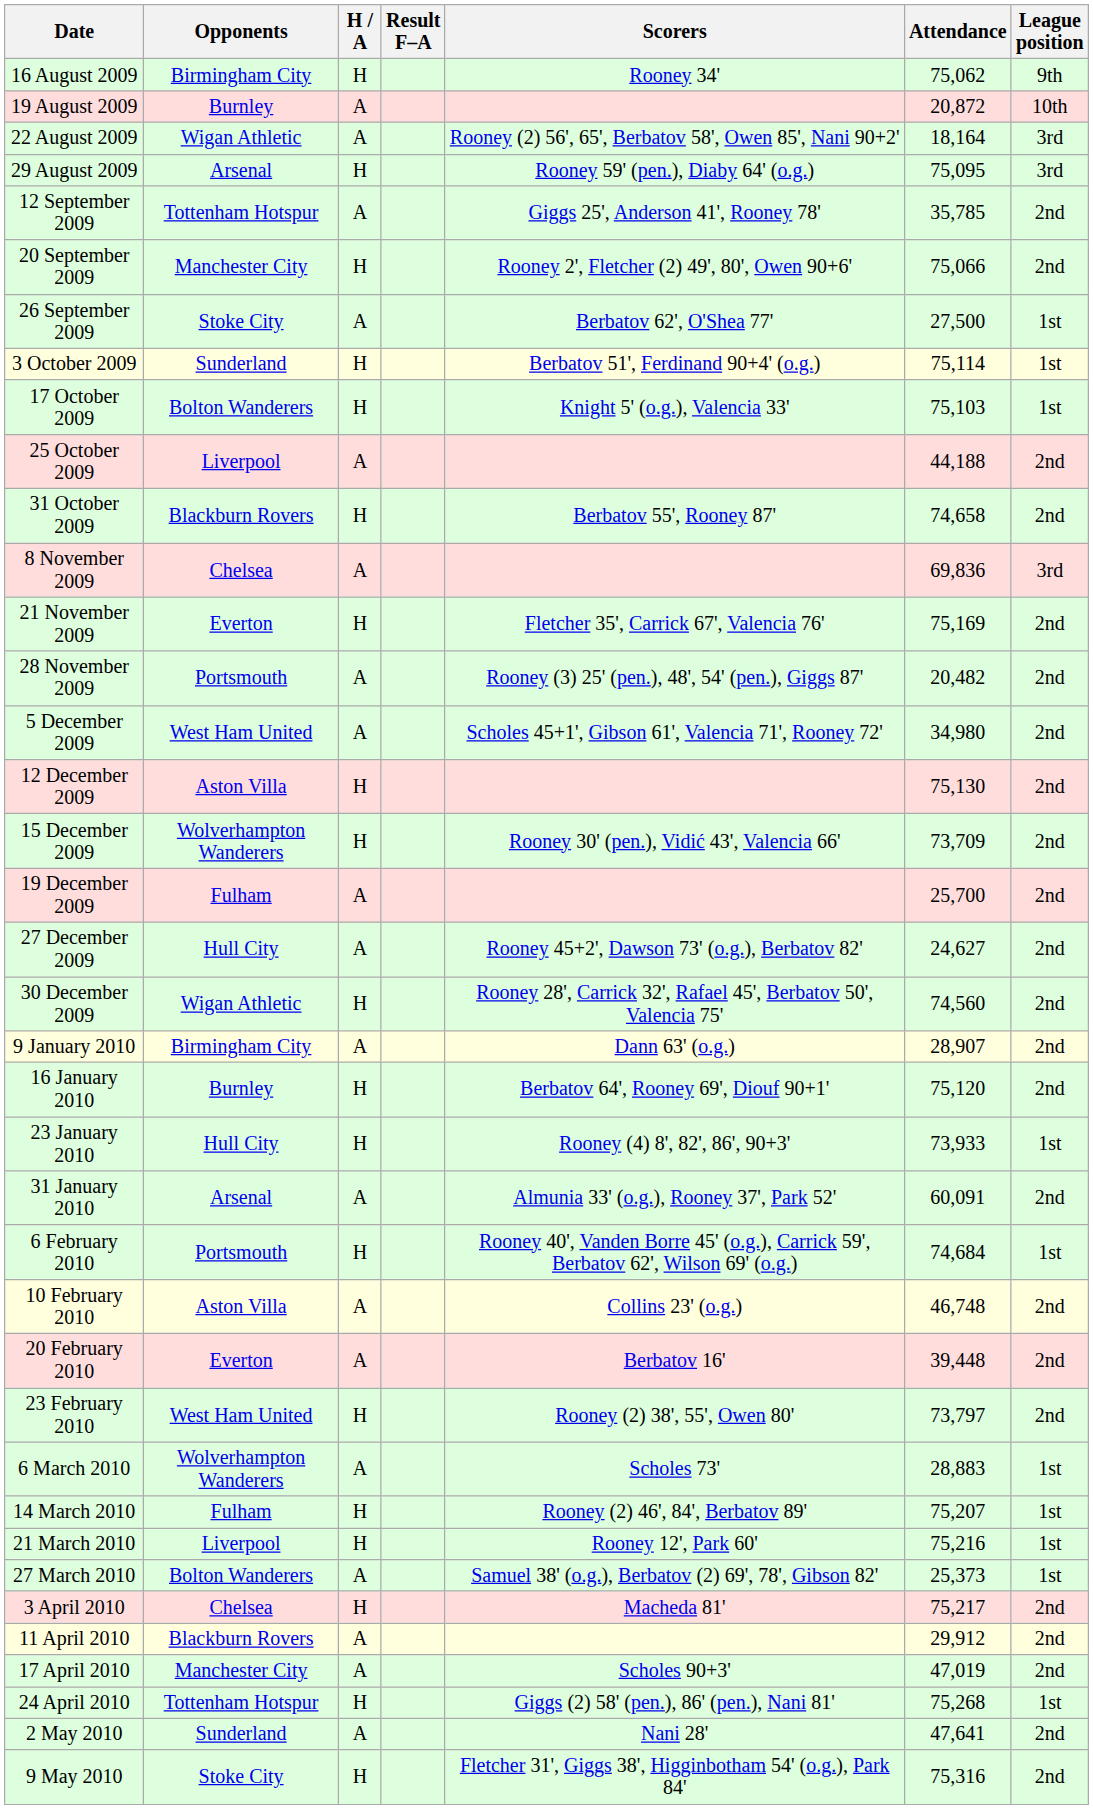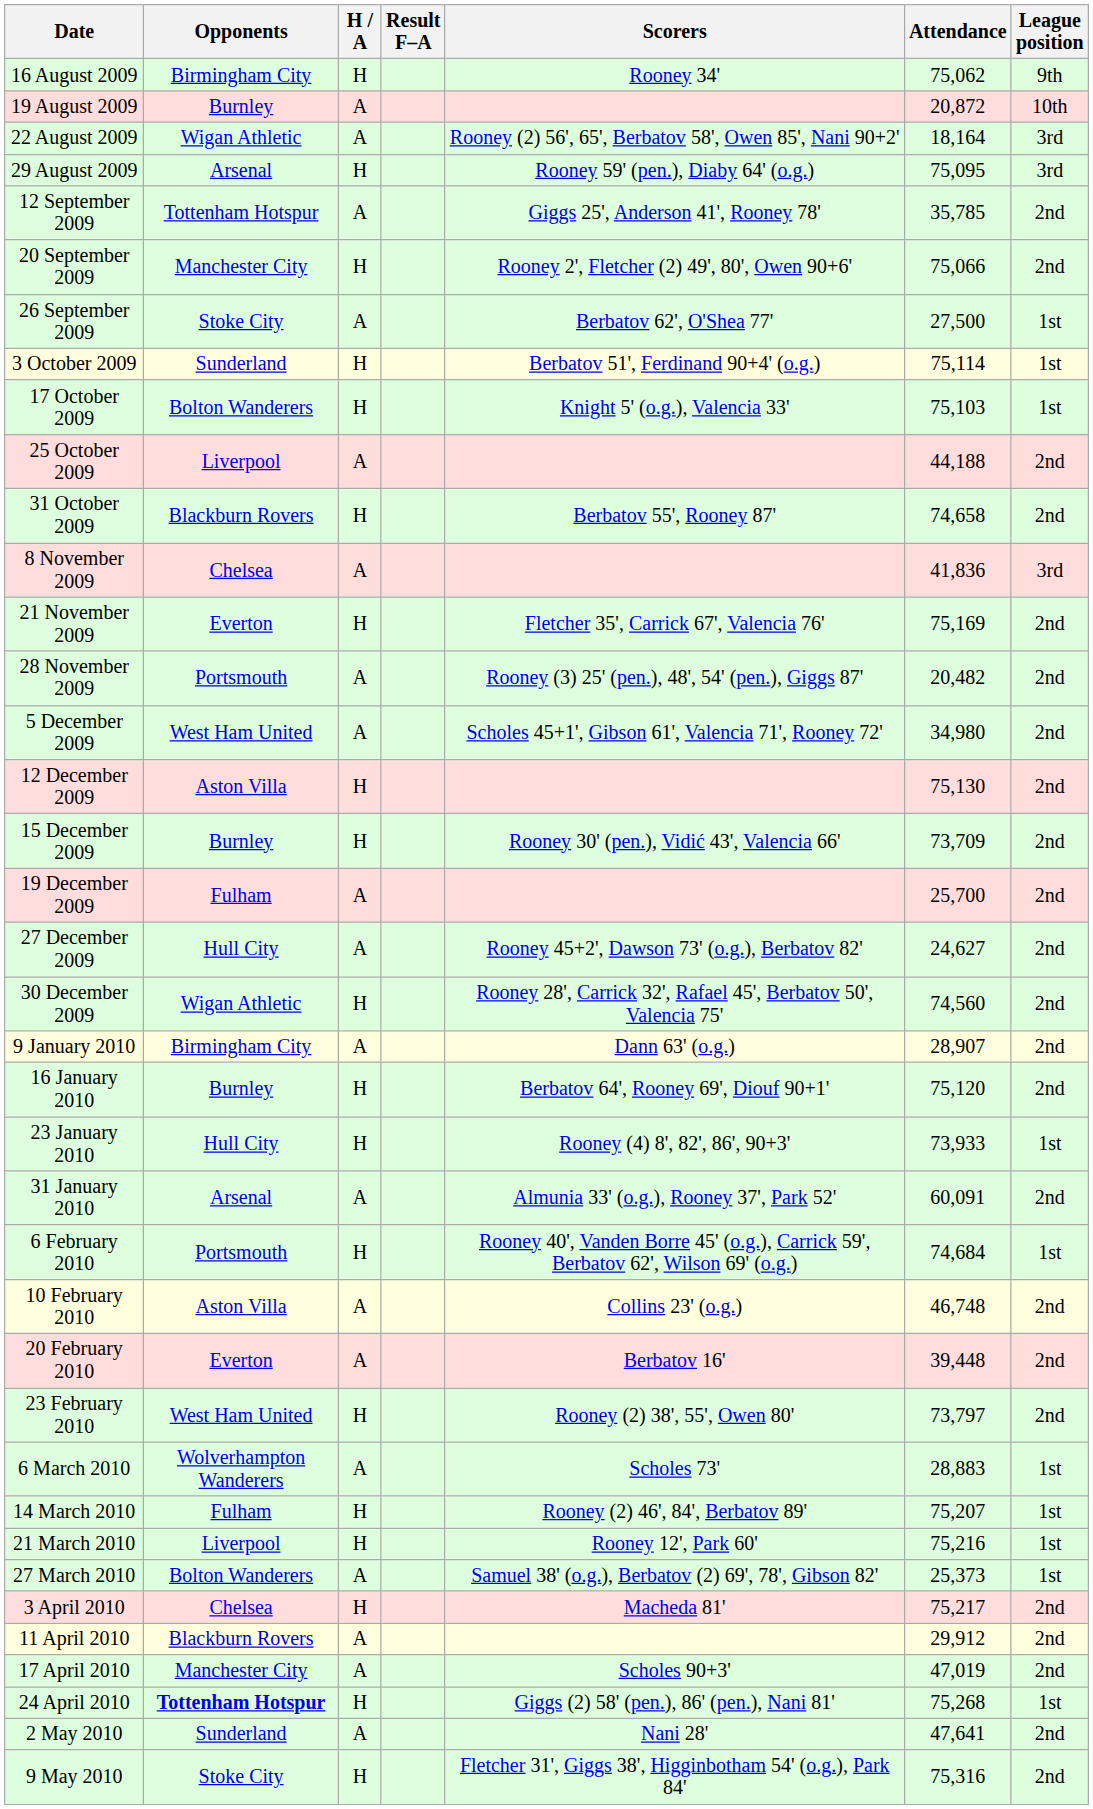 <table class="wikitable" style="text-align:center">
 <tr>
 <th>Date</th>
 <th>Opponents</th>
 <th>H / A</th>
 <th>Result<br>F–A</th>
 <th>Scorers</th>
 <th>Attendance</th>
 <th>League<br>position</th>
 </tr>
 <tr bgcolor="#ddffdd">
 <td>16 August 2009</td>
 <td><a href='#'>Birmingham City</a></td>
 <td>H</td>
 <td></td>
 <td><a href='#'>Rooney</a> 34'</td>
 <td>75,062</td>
 <td>9th</td>
 </tr>
 <tr bgcolor="#ffdddd">
 <td>19 August 2009</td>
 <td><a href='#'>Burnley</a></td>
 <td>A</td>
 <td></td>
 <td></td>
 <td>20,872</td>
 <td>10th</td>
 </tr>
 <tr bgcolor="#ddffdd">
 <td>22 August 2009</td>
 <td><a href='#'>Wigan Athletic</a></td>
 <td>A</td>
 <td></td>
 <td><a href='#'>Rooney</a> (2) 56', 65', <a href='#'>Berbatov</a> 58', <a href='#'>Owen</a> 85', <a href='#'>Nani</a> 90+2'</td>
 <td>18,164</td>
 <td>3rd</td>
 </tr>
 <tr bgcolor="#ddffdd">
 <td>29 August 2009</td>
 <td><a href='#'>Arsenal</a></td>
 <td>H</td>
 <td></td>
 <td><a href='#'>Rooney</a> 59' (<a href='#'>pen.</a>), <a href='#'>Diaby</a> 64' (<a href='#'>o.g.</a>)</td>
 <td>75,095</td>
 <td>3rd</td>
 </tr>
 <tr bgcolor="#ddffdd">
 <td>12 September 2009</td>
 <td><a href='#'>Tottenham Hotspur</a></td>
 <td>A</td>
 <td></td>
 <td><a href='#'>Giggs</a> 25', <a href='#'>Anderson</a> 41', <a href='#'>Rooney</a> 78'</td>
 <td>35,785</td>
 <td>2nd</td>
 </tr>
 <tr bgcolor="#ddffdd">
 <td>20 September 2009</td>
 <td><a href='#'>Manchester City</a></td>
 <td>H</td>
 <td></td>
 <td><a href='#'>Rooney</a> 2', <a href='#'>Fletcher</a> (2) 49', 80', <a href='#'>Owen</a> 90+6'</td>
 <td>75,066</td>
 <td>2nd</td>
 </tr>
 <tr bgcolor="#ddffdd">
 <td>26 September 2009</td>
 <td><a href='#'>Stoke City</a></td>
 <td>A</td>
 <td></td>
 <td><a href='#'>Berbatov</a> 62', <a href='#'>O'Shea</a> 77'</td>
 <td>27,500</td>
 <td>1st</td>
 </tr>
 <tr bgcolor="#ffffdd">
 <td>3 October 2009</td>
 <td><a href='#'>Sunderland</a></td>
 <td>H</td>
 <td></td>
 <td><a href='#'>Berbatov</a> 51', <a href='#'>Ferdinand</a> 90+4' (<a href='#'>o.g.</a>)</td>
 <td>75,114</td>
 <td>1st</td>
 </tr>
 <tr bgcolor="#ddffdd">
 <td>17 October 2009</td>
 <td><a href='#'>Bolton Wanderers</a></td>
 <td>H</td>
 <td></td>
 <td><a href='#'>Knight</a> 5' (<a href='#'>o.g.</a>), <a href='#'>Valencia</a> 33'</td>
 <td>75,103</td>
 <td>1st</td>
 </tr>
 <tr bgcolor="#ffdddd">
 <td>25 October 2009</td>
 <td><a href='#'>Liverpool</a></td>
 <td>A</td>
 <td></td>
 <td></td>
 <td>44,188</td>
 <td>2nd</td>
 </tr>
 <tr bgcolor="#ddffdd">
 <td>31 October 2009</td>
 <td><a href='#'>Blackburn Rovers</a></td>
 <td>H</td>
 <td></td>
 <td><a href='#'>Berbatov</a> 55', <a href='#'>Rooney</a> 87'</td>
 <td>74,658</td>
 <td>2nd</td>
 </tr>
 <tr bgcolor="#ffdddd">
 <td>8 November 2009</td>
 <td><a href='#'>Chelsea</a></td>
 <td>A</td>
 <td></td>
 <td></td>
-<td>69,836</td>
+<td>41,836</td>
 <td>3rd</td>
 </tr>
 <tr bgcolor="#ddffdd">
 <td>21 November 2009</td>
 <td><a href='#'>Everton</a></td>
 <td>H</td>
 <td></td>
 <td><a href='#'>Fletcher</a> 35', <a href='#'>Carrick</a> 67', <a href='#'>Valencia</a> 76'</td>
 <td>75,169</td>
 <td>2nd</td>
 </tr>
 <tr bgcolor="#ddffdd">
 <td>28 November 2009</td>
 <td><a href='#'>Portsmouth</a></td>
 <td>A</td>
 <td></td>
 <td><a href='#'>Rooney</a> (3) 25' (<a href='#'>pen.</a>), 48', 54' (<a href='#'>pen.</a>), <a href='#'>Giggs</a> 87'</td>
 <td>20,482</td>
 <td>2nd</td>
 </tr>
 <tr bgcolor="#ddffdd">
 <td>5 December 2009</td>
 <td><a href='#'>West Ham United</a></td>
 <td>A</td>
 <td></td>
 <td><a href='#'>Scholes</a> 45+1', <a href='#'>Gibson</a> 61', <a href='#'>Valencia</a> 71', <a href='#'>Rooney</a> 72'</td>
 <td>34,980</td>
 <td>2nd</td>
 </tr>
 <tr bgcolor="#ffdddd">
 <td>12 December 2009</td>
 <td><a href='#'>Aston Villa</a></td>
 <td>H</td>
 <td></td>
 <td></td>
 <td>75,130</td>
 <td>2nd</td>
 </tr>
 <tr bgcolor="#ddffdd">
 <td>15 December 2009</td>
-<td><a href='#'>Wolverhampton Wanderers</a></td>
+<td><a href='#'>Burnley</a></td>
 <td>H</td>
 <td></td>
 <td><a href='#'>Rooney</a> 30' (<a href='#'>pen.</a>), <a href='#'>Vidić</a> 43', <a href='#'>Valencia</a> 66'</td>
 <td>73,709</td>
 <td>2nd</td>
 </tr>
 <tr bgcolor="#ffdddd">
 <td>19 December 2009</td>
 <td><a href='#'>Fulham</a></td>
 <td>A</td>
 <td></td>
 <td></td>
 <td>25,700</td>
 <td>2nd</td>
 </tr>
 <tr bgcolor="#ddffdd">
 <td>27 December 2009</td>
 <td><a href='#'>Hull City</a></td>
 <td>A</td>
 <td></td>
 <td><a href='#'>Rooney</a> 45+2', <a href='#'>Dawson</a> 73' (<a href='#'>o.g.</a>), <a href='#'>Berbatov</a> 82'</td>
 <td>24,627</td>
 <td>2nd</td>
 </tr>
 <tr bgcolor="#ddffdd">
 <td>30 December 2009</td>
 <td><a href='#'>Wigan Athletic</a></td>
 <td>H</td>
 <td></td>
 <td><a href='#'>Rooney</a> 28', <a href='#'>Carrick</a> 32', <a href='#'>Rafael</a> 45', <a href='#'>Berbatov</a> 50', <a href='#'>Valencia</a> 75'</td>
 <td>74,560</td>
 <td>2nd</td>
 </tr>
 <tr bgcolor="#ffffdd">
 <td>9 January 2010</td>
 <td><a href='#'>Birmingham City</a></td>
 <td>A</td>
 <td></td>
 <td><a href='#'>Dann</a> 63' (<a href='#'>o.g.</a>)</td>
 <td>28,907</td>
 <td>2nd</td>
 </tr>
 <tr bgcolor="#ddffdd">
 <td>16 January 2010</td>
 <td><a href='#'>Burnley</a></td>
 <td>H</td>
 <td></td>
 <td><a href='#'>Berbatov</a> 64', <a href='#'>Rooney</a> 69', <a href='#'>Diouf</a> 90+1'</td>
 <td>75,120</td>
 <td>2nd</td>
 </tr>
 <tr bgcolor="#ddffdd">
 <td>23 January 2010</td>
 <td><a href='#'>Hull City</a></td>
 <td>H</td>
 <td></td>
 <td><a href='#'>Rooney</a> (4) 8', 82', 86', 90+3'</td>
 <td>73,933</td>
 <td>1st</td>
 </tr>
 <tr bgcolor="#ddffdd">
 <td>31 January 2010</td>
 <td><a href='#'>Arsenal</a></td>
 <td>A</td>
 <td></td>
 <td><a href='#'>Almunia</a> 33' (<a href='#'>o.g.</a>), <a href='#'>Rooney</a> 37', <a href='#'>Park</a> 52'</td>
 <td>60,091</td>
 <td>2nd</td>
 </tr>
 <tr bgcolor="#ddffdd">
 <td>6 February 2010</td>
 <td><a href='#'>Portsmouth</a></td>
 <td>H</td>
 <td></td>
 <td><a href='#'>Rooney</a> 40', <a href='#'>Vanden Borre</a> 45' (<a href='#'>o.g.</a>), <a href='#'>Carrick</a> 59', <a href='#'>Berbatov</a> 62', <a href='#'>Wilson</a> 69' (<a href='#'>o.g.</a>)</td>
 <td>74,684</td>
 <td>1st</td>
 </tr>
 <tr bgcolor="#ffffdd">
 <td>10 February 2010</td>
 <td><a href='#'>Aston Villa</a></td>
 <td>A</td>
 <td></td>
 <td><a href='#'>Collins</a> 23' (<a href='#'>o.g.</a>)</td>
 <td>46,748</td>
 <td>2nd</td>
 </tr>
 <tr bgcolor="#ffdddd">
 <td>20 February 2010</td>
 <td><a href='#'>Everton</a></td>
 <td>A</td>
 <td></td>
 <td><a href='#'>Berbatov</a> 16'</td>
 <td>39,448</td>
 <td>2nd</td>
 </tr>
 <tr bgcolor="#ddffdd">
 <td>23 February 2010</td>
 <td><a href='#'>West Ham United</a></td>
 <td>H</td>
 <td></td>
 <td><a href='#'>Rooney</a> (2) 38', 55', <a href='#'>Owen</a> 80'</td>
 <td>73,797</td>
 <td>2nd</td>
 </tr>
 <tr bgcolor="#ddffdd">
 <td>6 March 2010</td>
 <td><a href='#'>Wolverhampton Wanderers</a></td>
 <td>A</td>
 <td></td>
 <td><a href='#'>Scholes</a> 73'</td>
 <td>28,883</td>
 <td>1st</td>
 </tr>
 <tr bgcolor="#ddffdd">
 <td>14 March 2010</td>
 <td><a href='#'>Fulham</a></td>
 <td>H</td>
 <td></td>
 <td><a href='#'>Rooney</a> (2) 46', 84', <a href='#'>Berbatov</a> 89'</td>
 <td>75,207</td>
 <td>1st</td>
 </tr>
 <tr bgcolor="#ddffdd">
 <td>21 March 2010</td>
 <td><a href='#'>Liverpool</a></td>
 <td>H</td>
 <td></td>
 <td><a href='#'>Rooney</a> 12', <a href='#'>Park</a> 60'</td>
 <td>75,216</td>
 <td>1st</td>
 </tr>
 <tr bgcolor="#ddffdd">
 <td>27 March 2010</td>
 <td><a href='#'>Bolton Wanderers</a></td>
 <td>A</td>
 <td></td>
 <td><a href='#'>Samuel</a> 38' (<a href='#'>o.g.</a>), <a href='#'>Berbatov</a> (2) 69', 78', <a href='#'>Gibson</a> 82'</td>
 <td>25,373</td>
 <td>1st</td>
 </tr>
 <tr bgcolor="#ffdddd">
 <td>3 April 2010</td>
 <td><a href='#'>Chelsea</a></td>
 <td>H</td>
 <td></td>
 <td><a href='#'>Macheda</a> 81'</td>
 <td>75,217</td>
 <td>2nd</td>
 </tr>
 <tr bgcolor="#ffffdd">
 <td>11 April 2010</td>
 <td><a href='#'>Blackburn Rovers</a></td>
 <td>A</td>
 <td></td>
 <td></td>
 <td>29,912</td>
 <td>2nd</td>
 </tr>
 <tr bgcolor="#ddffdd">
 <td>17 April 2010</td>
 <td><a href='#'>Manchester City</a></td>
 <td>A</td>
 <td></td>
 <td><a href='#'>Scholes</a> 90+3'</td>
 <td>47,019</td>
 <td>2nd</td>
 </tr>
 <tr bgcolor="#ddffdd">
 <td>24 April 2010</td>
-<td><a href='#'>Tottenham Hotspur</a></td>
+<td><strong><a href='#'>Tottenham Hotspur</a></strong></td>
 <td>H</td>
 <td></td>
 <td><a href='#'>Giggs</a> (2) 58' (<a href='#'>pen.</a>), 86' (<a href='#'>pen.</a>), <a href='#'>Nani</a> 81'</td>
 <td>75,268</td>
 <td>1st</td>
 </tr>
 <tr bgcolor="#ddffdd">
 <td>2 May 2010</td>
 <td><a href='#'>Sunderland</a></td>
 <td>A</td>
 <td></td>
 <td><a href='#'>Nani</a> 28'</td>
 <td>47,641</td>
 <td>2nd</td>
 </tr>
 <tr bgcolor="#ddffdd">
 <td>9 May 2010</td>
 <td><a href='#'>Stoke City</a></td>
 <td>H</td>
 <td></td>
 <td><a href='#'>Fletcher</a> 31', <a href='#'>Giggs</a> 38', <a href='#'>Higginbotham</a> 54' (<a href='#'>o.g.</a>), <a href='#'>Park</a> 84'</td>
 <td>75,316</td>
 <td>2nd</td>
 </tr>
 </table>
